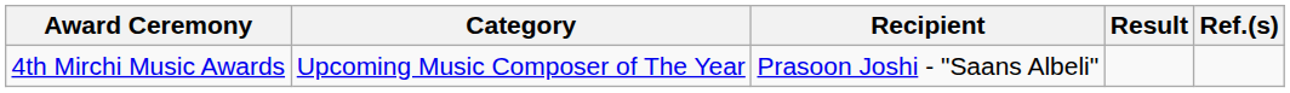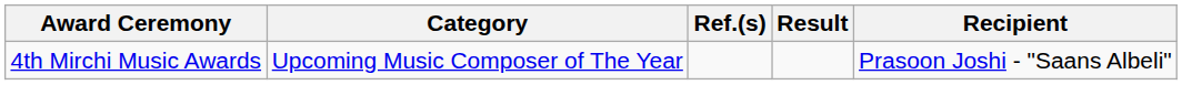 <table class="wikitable">
 <tr>
 <th>Award Ceremony</th>
 <th>Category</th>
+<th>Ref.(s)</th>
+<th>Result</th>
 <th>Recipient</th>
-<th>Result</th>
-<th>Ref.(s)</th>
 </tr>
 <tr>
 <td><a href='#'>4th Mirchi Music Awards</a></td>
 <td><a href='#'>Upcoming Music Composer of The Year</a></td>
-<td><a href='#'>Prasoon Joshi</a> - "Saans Albeli"</td>
 <td></td>
 <td></td>
+<td><a href='#'>Prasoon Joshi</a> - "Saans Albeli"</td>
 </tr>
 </table>
